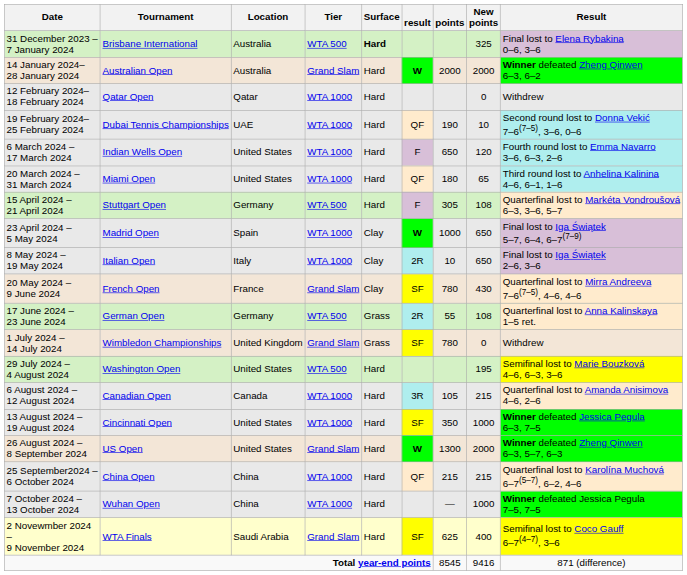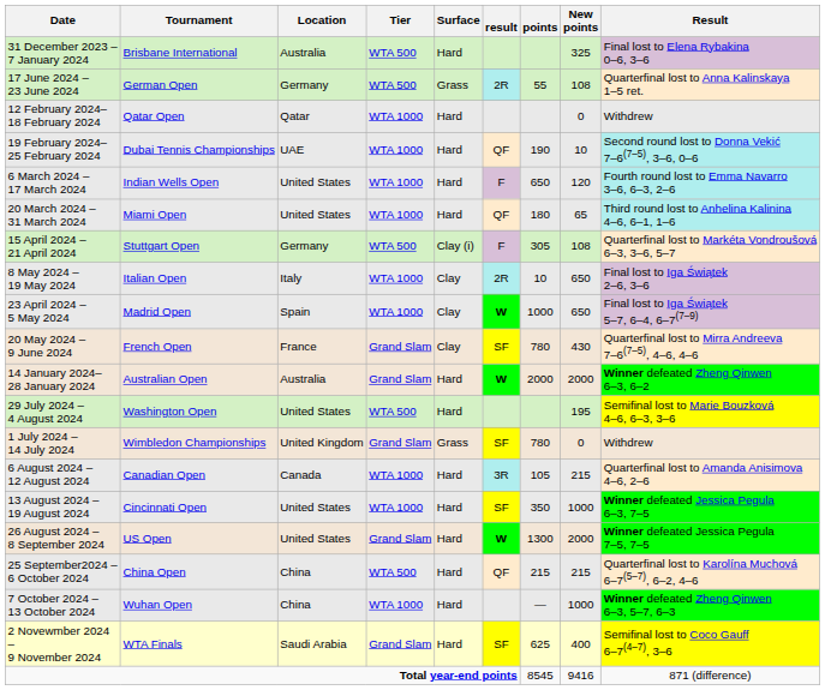 <table class="wikitable" style="text-align:left">
 <tr>
 <th style="width:150px">Date</th>
 <th>Tournament</th>
 <th>Location</th>
 <th>Tier</th>
 <th>Surface</th>
 <th><br>result</th>
 <th><br>points</th>
 <th>New<br>points</th>
 <th>Result</th>
 </tr>
 <tr style="background:#D4F1C5;">
 <td>31 December 2023 –<br> 7 January 2024</td>
 <td><a href='#'>Brisbane International</a></td>
 <td>Australia</td>
 <td><a href='#'>WTA 500</a></td>
-<td><strong>Hard</strong></td>
+<td>Hard</td>
 <td></td>
 <td></td>
 <td style="text-align:center">325</td>
 <td style="background:thistle;">Final lost to  <a href='#'>Elena Rybakina</a> <br> 0–6, 3–6</td>
 </tr>
-<tr style="background:#F3E6D7;">
-<td>14 January 2024–<br>28 January 2024</td>
-<td><a href='#'>Australian Open</a></td>
-<td>Australia</td>
-<td><a href='#'>Grand Slam</a></td>
-<td>Hard</td>
-<td style="text-align:center" bgcolor=lime><strong>W</strong></td>
-<td style="text-align:center">2000</td>
-<td style="text-align:center">2000</td>
-<td style="background:lime;"><strong>Winner</strong> defeated  <a href='#'>Zheng Qinwen</a> <br> 6–3, 6–2</td>
+<tr style="background:#d4f1c5">
+<td>17 June 2024 –<br>23 June 2024</td>
+<td><a href='#'>German Open</a></td>
+<td>Germany</td>
+<td><a href='#'>WTA 500</a></td>
+<td>Grass</td>
+<td style="text-align:center" bgcolor=afeeee>2R</td>
+<td style="text-align:center">55</td>
+<td style="text-align:center">108</td>
+<td bgcolor=ffebcd>Quarterfinal lost to  <a href='#'>Anna Kalinskaya</a> <br> 1–5 ret.</td>
 </tr>
 <tr style="background:#e9e9e9;">
 <td>12 February 2024–<br>18 February 2024</td>
 <td><a href='#'>Qatar Open</a></td>
 <td>Qatar</td>
 <td><a href='#'>WTA 1000</a></td>
 <td>Hard</td>
 <td></td>
 <td></td>
 <td style="text-align:center">0</td>
 <td>Withdrew</td>
 </tr>
 <tr style="background:#e9e9e9;">
 <td>19 February 2024–<br>25 February 2024</td>
 <td><a href='#'>Dubai Tennis Championships</a></td>
 <td>UAE</td>
 <td><a href='#'>WTA 1000</a></td>
 <td>Hard</td>
 <td style="text-align:center" bgcolor=ffebcd>QF</td>
 <td style="text-align:center">190</td>
 <td style="text-align:center">10</td>
 <td bgcolor=afeeee>Second round lost to  <a href='#'>Donna Vekić</a> <br> 7–6<sup>(7–5)</sup>, 3–6, 0–6</td>
 </tr>
 <tr style="background:#e9e9e9;">
 <td>6 March 2024 –<br> 17 March 2024</td>
 <td><a href='#'>Indian Wells Open</a></td>
 <td>United States</td>
 <td><a href='#'>WTA 1000</a></td>
 <td>Hard</td>
 <td style="text-align:center" bgcolor=thistle>F</td>
 <td style="text-align:center">650</td>
 <td style="text-align:center">120</td>
 <td bgcolor=afeeee>Fourth round lost to  <a href='#'>Emma Navarro</a> <br> 3–6, 6–3, 2–6</td>
 </tr>
 <tr style="background:#e9e9e9">
 <td>20 March 2024 –<br>31 March 2024</td>
 <td><a href='#'>Miami Open</a></td>
 <td>United States</td>
 <td><a href='#'>WTA 1000</a></td>
 <td>Hard</td>
 <td style="text-align:center" bgcolor=ffebcd>QF</td>
 <td style="text-align:center">180</td>
 <td style="text-align:center">65</td>
 <td bgcolor=afeeee>Third round lost to  <a href='#'>Anhelina Kalinina</a> <br> 4–6, 6–1, 1–6</td>
 </tr>
 <tr style="background:#d4f1c5">
 <td>15 April 2024 –<br>21 April 2024</td>
 <td><a href='#'>Stuttgart Open</a></td>
 <td>Germany</td>
 <td><a href='#'>WTA 500</a></td>
-<td>Hard</td>
+<td>Clay (i)</td>
 <td style="text-align:center" bgcolor=thistle>F</td>
 <td style="text-align:center">305</td>
 <td style="text-align:center">108</td>
 <td bgcolor=ffebcd>Quarterfinal lost to  <a href='#'>Markéta Vondroušová</a> <br> 6–3, 3–6, 5–7</td>
+</tr>
+<tr style="background:#e9e9e9">
+<td>8 May 2024 –<br>19 May 2024</td>
+<td><a href='#'>Italian Open</a></td>
+<td>Italy</td>
+<td><a href='#'>WTA 1000</a></td>
+<td>Clay</td>
+<td style="text-align:center" bgcolor=afeeee>2R</td>
+<td style="text-align:center">10</td>
+<td style="text-align:center">650</td>
+<td style="background:thistle;">Final lost to  <a href='#'>Iga Świątek</a> <br> 2–6, 3–6</td>
 </tr>
 <tr style="background:#e9e9e9">
 <td>23 April 2024 –<br>5 May 2024</td>
 <td><a href='#'>Madrid Open</a></td>
 <td>Spain</td>
 <td><a href='#'>WTA 1000</a></td>
 <td>Clay</td>
 <td style="text-align:center" bgcolor=lime><strong>W</strong></td>
 <td style="text-align:center">1000</td>
 <td style="text-align:center">650</td>
 <td style="background:thistle;">Final lost to  <a href='#'>Iga Świątek</a> <br> 5–7, 6–4, 6–7<sup>(7–9)</sup></td>
 </tr>
-<tr style="background:#e9e9e9">
-<td>8 May 2024 –<br>19 May 2024</td>
-<td><a href='#'>Italian Open</a></td>
-<td>Italy</td>
-<td><a href='#'>WTA 1000</a></td>
-<td>Clay</td>
-<td style="text-align:center" bgcolor=afeeee>2R</td>
-<td style="text-align:center">10</td>
-<td style="text-align:center">650</td>
-<td style="background:thistle;">Final lost to  <a href='#'>Iga Świątek</a> <br> 2–6, 3–6</td>
-</tr>
 <tr style="background:#f3e6d7">
 <td>20 May 2024 –<br>9 June 2024</td>
 <td><a href='#'>French Open</a></td>
 <td>France</td>
 <td><a href='#'>Grand Slam</a></td>
 <td>Clay</td>
 <td style="text-align:center" bgcolor=yellow>SF</td>
 <td style="text-align:center">780</td>
 <td style="text-align:center">430</td>
 <td bgcolor=ffebcd>Quarterfinal lost to  <a href='#'>Mirra Andreeva</a> <br> 7–6<sup>(7–5)</sup>, 4–6, 4–6</td>
 </tr>
+<tr style="background:#F3E6D7;">
+<td>14 January 2024–<br>28 January 2024</td>
+<td><a href='#'>Australian Open</a></td>
+<td>Australia</td>
+<td><a href='#'>Grand Slam</a></td>
+<td>Hard</td>
+<td style="text-align:center" bgcolor=lime><strong>W</strong></td>
+<td style="text-align:center">2000</td>
+<td style="text-align:center">2000</td>
+<td style="background:lime;"><strong>Winner</strong> defeated  <a href='#'>Zheng Qinwen</a> <br> 6–3, 6–2</td>
+</tr>
 <tr style="background:#d4f1c5">
-<td>17 June 2024 –<br>23 June 2024</td>
-<td><a href='#'>German Open</a></td>
-<td>Germany</td>
+<td>29 July 2024 –<br>4 August 2024</td>
+<td><a href='#'>Washington Open</a></td>
+<td>United States</td>
 <td><a href='#'>WTA 500</a></td>
-<td>Grass</td>
-<td style="text-align:center" bgcolor=afeeee>2R</td>
-<td style="text-align:center">55</td>
-<td style="text-align:center">108</td>
-<td bgcolor=ffebcd>Quarterfinal lost to  <a href='#'>Anna Kalinskaya</a> <br> 1–5 ret.</td>
+<td>Hard</td>
+<td></td>
+<td></td>
+<td style="text-align:center">195</td>
+<td bgcolor=yellow>Semifinal lost to  <a href='#'>Marie Bouzková</a> <br> 4–6, 6–3, 3–6</td>
 </tr>
 <tr style="background:#f3e6d7">
 <td>1 July 2024 –<br>14 July 2024</td>
 <td><a href='#'>Wimbledon Championships</a></td>
 <td>United Kingdom</td>
 <td><a href='#'>Grand Slam</a></td>
 <td>Grass</td>
 <td style="text-align:center" bgcolor=yellow>SF</td>
 <td style="text-align:center">780</td>
 <td style="text-align:center">0</td>
 <td>Withdrew</td>
-</tr>
-<tr style="background:#d4f1c5">
-<td>29 July 2024 –<br>4 August 2024</td>
-<td><a href='#'>Washington Open</a></td>
-<td>United States</td>
-<td><a href='#'>WTA 500</a></td>
-<td>Hard</td>
-<td></td>
-<td></td>
-<td style="text-align:center">195</td>
-<td bgcolor=yellow>Semifinal lost to  <a href='#'>Marie Bouzková</a> <br> 4–6, 6–3, 3–6</td>
 </tr>
 <tr style="background:#e9e9e9">
 <td>6 August 2024 –<br>12 August 2024</td>
 <td><a href='#'>Canadian Open</a></td>
 <td>Canada</td>
 <td><a href='#'>WTA 1000</a></td>
 <td>Hard</td>
 <td style="text-align:center" bgcolor=afeeee>3R</td>
 <td style="text-align:center">105</td>
 <td style="text-align:center">215</td>
 <td bgcolor=ffebcd>Quarterfinal lost to  <a href='#'>Amanda Anisimova</a> <br> 4–6, 2–6</td>
 </tr>
 <tr style="background:#e9e9e9">
 <td>13 August 2024 –<br>19 August 2024</td>
 <td><a href='#'>Cincinnati Open</a></td>
 <td>United States</td>
 <td><a href='#'>WTA 1000</a></td>
 <td>Hard</td>
 <td style="text-align:center" bgcolor=yellow>SF</td>
 <td style="text-align:center">350</td>
 <td style="text-align:center">1000</td>
 <td style="background:lime;"><strong>Winner</strong> defeated  <a href='#'>Jessica Pegula</a> <br> 6–3, 7–5</td>
 </tr>
 <tr style="background:#f3e6d7">
 <td>26 August 2024 –<br>8 September 2024</td>
 <td><a href='#'>US Open</a></td>
 <td>United States</td>
 <td><a href='#'>Grand Slam</a></td>
 <td>Hard</td>
 <td style="text-align:center" bgcolor=lime><strong>W</strong></td>
 <td style="text-align:center">1300</td>
 <td style="text-align:center">2000</td>
-<td style="background:lime;"><strong>Winner</strong> defeated  <a href='#'>Zheng Qinwen</a> <br> 6–3, 5–7, 6–3</td>
+<td style="background:lime;"><strong>Winner</strong> defeated  Jessica Pegula <br>7–5, 7–5</td>
 </tr>
 <tr style="background:#e9e9e9">
 <td>25 September2024 –<br>6 October 2024</td>
 <td><a href='#'>China Open</a></td>
 <td>China</td>
-<td><a href='#'>WTA 1000</a></td>
+<td><a href='#'>WTA 500</a></td>
 <td>Hard</td>
 <td style="text-align:center" bgcolor=ffebcd>QF</td>
 <td style="text-align:center">215</td>
 <td style="text-align:center">215</td>
 <td bgcolor=ffebcd>Quarterfinal lost to  <a href='#'>Karolína Muchová</a> <br> 6–7<sup>(5–7)</sup>, 6–2, 4–6</td>
 </tr>
 <tr style="background:#e9e9e9">
 <td>7 October 2024 –<br>13 October 2024</td>
 <td><a href='#'>Wuhan Open</a></td>
 <td>China</td>
 <td><a href='#'>WTA 1000</a></td>
 <td>Hard</td>
 <td></td>
 <td style="text-align:center">—</td>
 <td style="text-align:center">1000</td>
-<td style="background:lime;"><strong>Winner</strong> defeated  Jessica Pegula <br>7–5, 7–5</td>
+<td style="background:lime;"><strong>Winner</strong> defeated  <a href='#'>Zheng Qinwen</a> <br> 6–3, 5–7, 6–3</td>
 </tr>
 <tr style="background:#ffffcc">
 <td>2 Novewmber 2024 –<br>9 November 2024</td>
 <td><a href='#'>WTA Finals</a></td>
 <td>Saudi Arabia</td>
 <td><a href='#'>Grand Slam</a></td>
 <td>Hard</td>
 <td style="text-align:center" bgcolor=yellow>SF</td>
 <td style="text-align:center">625</td>
 <td style="text-align:center">400</td>
 <td bgcolor=yellow>Semifinal lost to  <a href='#'>Coco Gauff</a> <br> 6–7<sup>(4–7)</sup>, 3–6</td>
 </tr>
 <tr>
 <td colspan="6" style="text-align:right"><strong>Total <a href='#'>year-end points</a></strong></td>
 <td style="text-align:center">8545</td>
 <td style="text-align:center">9416</td>
 <td style="text-align:center"> 871 (difference)</td>
 </tr>
 </table>
